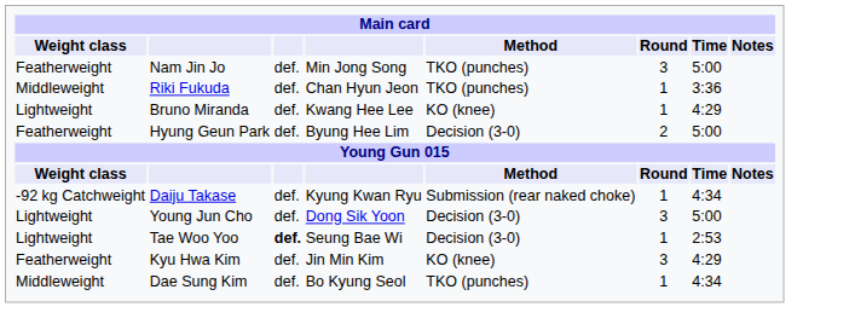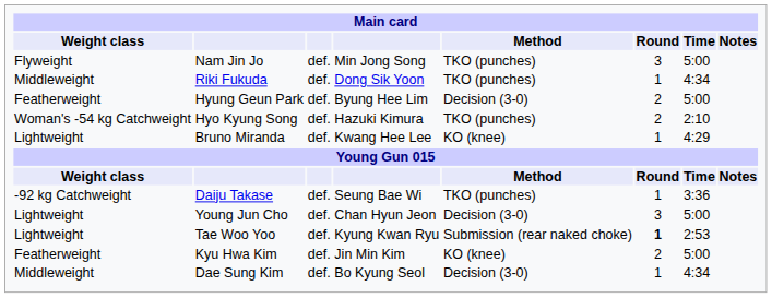 <table style="font-size: 84%; border: 1px solid darkgray; padding: 0.43em; background-color: #F8F9FA;">
 <tr>
 <th colspan="8" style="background-color: #ccf; color: #000080; text-align: center;">Main card</th>
 </tr>
 <tr>
 <th colspan="1" style="background-color: #E6E8FA; color: #000000; text-align: center;">Weight class</th>
 <th colspan="1" style="background-color: #E6E8FA; color: #000000; text-align: center;"></th>
 <th colspan="1" style="background-color: #E6E8FA; color: #000000; text-align: center;"></th>
 <th colspan="1" style="background-color: #E6E8FA; color: #000000; text-align: center;"></th>
 <th colspan="1" style="background-color: #E6E8FA; color: #000000; text-align: center;">Method</th>
 <th colspan="1" style="background-color: #E6E8FA; color: #000000; text-align: center;">Round</th>
 <th colspan="1" style="background-color: #E6E8FA; color: #000000; text-align: center;">Time</th>
 <th colspan="1" style="background-color: #E6E8FA; color: #000000; text-align: center;">Notes</th>
 </tr>
 <tr>
-<td>Featherweight</td>
+<td>Flyweight</td>
 <td> Nam Jin Jo</td>
 <td>def.</td>
 <td> Min Jong Song</td>
 <td>TKO (punches)</td>
 <td align="center">3</td>
 <td>5:00</td>
 <td></td>
 </tr>
 <tr>
 <td>Middleweight</td>
 <td> <a href='#'>Riki Fukuda</a></td>
 <td>def.</td>
-<td> Chan Hyun Jeon</td>
+<td> <a href='#'>Dong Sik Yoon</a></td>
 <td>TKO (punches)</td>
 <td align="center">1</td>
-<td>3:36</td>
+<td>4:34</td>
+<td></td>
+</tr>
+<tr>
+<td>Featherweight</td>
+<td> Hyung Geun Park</td>
+<td>def.</td>
+<td> Byung Hee Lim</td>
+<td>Decision (3-0)</td>
+<td align="center">2</td>
+<td>5:00</td>
+<td></td>
+</tr>
+<tr>
+<td>Woman's -54 kg Catchweight</td>
+<td> Hyo Kyung Song</td>
+<td>def.</td>
+<td> Hazuki Kimura</td>
+<td>TKO (punches)</td>
+<td align="center">2</td>
+<td>2:10</td>
 <td></td>
 </tr>
 <tr>
 <td>Lightweight</td>
 <td> Bruno Miranda</td>
 <td>def.</td>
 <td> Kwang Hee Lee</td>
 <td>KO (knee)</td>
 <td align="center">1</td>
 <td>4:29</td>
-<td></td>
-</tr>
-<tr>
-<td>Featherweight</td>
-<td> Hyung Geun Park</td>
-<td>def.</td>
-<td> Byung Hee Lim</td>
-<td>Decision (3-0)</td>
-<td align="center">2</td>
-<td>5:00</td>
 <td></td>
 </tr>
 <tr>
 <th colspan="8" style="background-color: #ccf; color: #000080; text-align: center;">Young Gun 015</th>
 </tr>
 <tr>
 <th colspan="1" style="background-color: #E6E8FA; color: #000000; text-align: center;">Weight class</th>
 <th colspan="1" style="background-color: #E6E8FA; color: #000000; text-align: center;"></th>
 <th colspan="1" style="background-color: #E6E8FA; color: #000000; text-align: center;"></th>
 <th colspan="1" style="background-color: #E6E8FA; color: #000000; text-align: center;"></th>
 <th colspan="1" style="background-color: #E6E8FA; color: #000000; text-align: center;">Method</th>
 <th colspan="1" style="background-color: #E6E8FA; color: #000000; text-align: center;">Round</th>
 <th colspan="1" style="background-color: #E6E8FA; color: #000000; text-align: center;">Time</th>
 <th colspan="1" style="background-color: #E6E8FA; color: #000000; text-align: center;">Notes</th>
 </tr>
 <tr>
 <td>-92 kg Catchweight</td>
 <td> <a href='#'>Daiju Takase</a></td>
 <td>def.</td>
-<td> Kyung Kwan Ryu</td>
-<td>Submission (rear naked choke)</td>
+<td> Seung Bae Wi</td>
+<td>TKO (punches)</td>
 <td align="center">1</td>
-<td>4:34</td>
+<td>3:36</td>
 <td></td>
 </tr>
 <tr>
 <td>Lightweight</td>
 <td> Young Jun Cho</td>
 <td>def.</td>
-<td> <a href='#'>Dong Sik Yoon</a></td>
+<td> Chan Hyun Jeon</td>
 <td>Decision (3-0)</td>
 <td align="center">3</td>
 <td>5:00</td>
 <td></td>
 </tr>
 <tr>
 <td>Lightweight</td>
 <td> Tae Woo Yoo</td>
-<td><strong>def.</strong></td>
-<td> Seung Bae Wi</td>
-<td>Decision (3-0)</td>
-<td align="center">1</td>
+<td>def.</td>
+<td> Kyung Kwan Ryu</td>
+<td>Submission (rear naked choke)</td>
+<td align="center"><strong>1</strong></td>
 <td>2:53</td>
 <td></td>
 </tr>
 <tr>
 <td>Featherweight</td>
 <td> Kyu Hwa Kim</td>
 <td>def.</td>
 <td> Jin Min Kim</td>
 <td>KO (knee)</td>
-<td align="center">3</td>
-<td>4:29</td>
+<td align="center">2</td>
+<td>5:00</td>
 <td></td>
 </tr>
 <tr>
 <td>Middleweight</td>
 <td> Dae Sung Kim</td>
 <td>def.</td>
 <td> Bo Kyung Seol</td>
-<td>TKO (punches)</td>
+<td>Decision (3-0)</td>
 <td align="center">1</td>
 <td>4:34</td>
 <td></td>
 </tr>
 <tr>
 </tr>
 </table>
